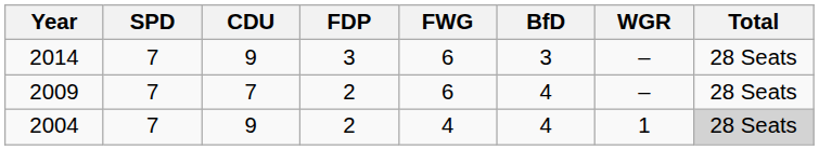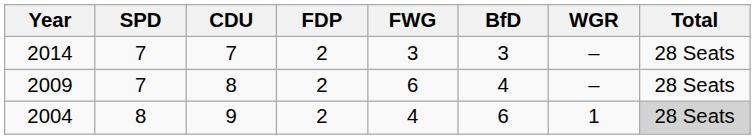 <table class="wikitable">
 <tr style="background:#EEEEEE" align="center">
 <th style="width:4em">Year</th>
 <th style="width:4em">SPD</th>
 <th style="width:4em">CDU</th>
 <th style="width:4em">FDP</th>
 <th style="width:4em">FWG</th>
 <th style="width:4em">BfD</th>
 <th style="width:4em">WGR</th>
 <th style="width:5em">Total</th>
 </tr>
 <tr align="center">
 <td>2014</td>
 <td>7</td>
-<td>9</td>
+<td>7</td>
+<td>2</td>
 <td>3</td>
-<td>6</td>
 <td>3</td>
 <td>–</td>
 <td>28 Seats</td>
 </tr>
 <tr align="center">
 <td>2009</td>
 <td>7</td>
-<td>7</td>
+<td>8</td>
 <td>2</td>
 <td>6</td>
 <td>4</td>
 <td>–</td>
 <td>28 Seats</td>
 </tr>
 <tr align="center">
 <td>2004</td>
-<td>7</td>
+<td>8</td>
 <td>9</td>
 <td>2</td>
 <td>4</td>
-<td>4</td>
+<td>6</td>
 <td>1</td>
 <td style="background: lightgrey;">28 Seats</td>
 </tr>
 </table>
